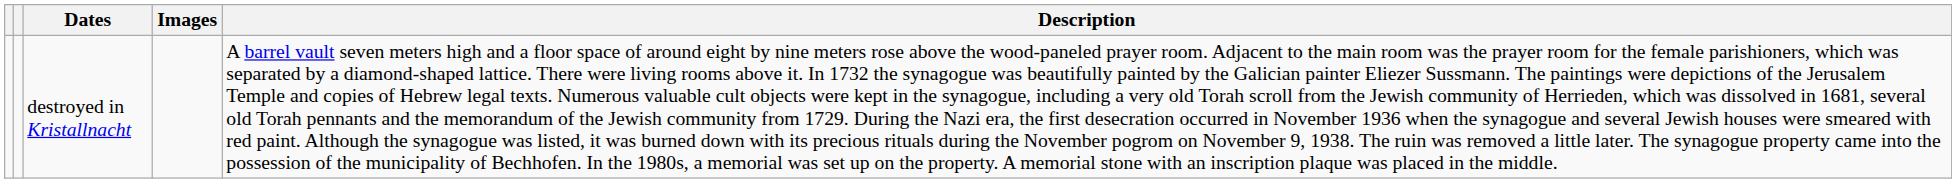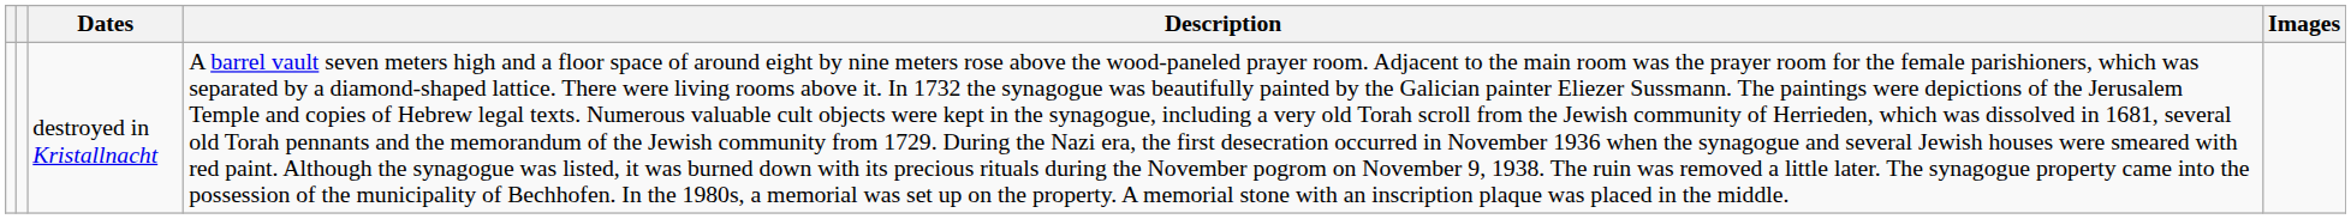 <table class="wikitable sortable"style="border: 1px solid gray; border-collapse: collapse;"width="100%"cellspacing="1"cellpadding="2">
 <tr>
 <th></th>
 <th></th>
 <th>Dates</th>
+<th class="unsortable">Description</th>
 <th class="unsortable">Images</th>
-<th class="unsortable">Description</th>
 </tr>
 <tr id="B">
 <td></td>
 <td></td>
 <td><br>destroyed in <em><a href='#'>Kristallnacht</a></em></td>
+<td>A <a href='#'>barrel vault</a> seven meters high and a floor space of around eight by nine meters rose above the wood-paneled prayer room. Adjacent to the main room was the prayer room for the female parishioners, which was separated by a diamond-shaped lattice. There were living rooms above it. In 1732 the synagogue was beautifully painted by the Galician painter Eliezer Sussmann. The paintings were depictions of the Jerusalem Temple and copies of Hebrew legal texts. Numerous valuable cult objects were kept in the synagogue, including a very old Torah scroll from the Jewish community of Herrieden, which was dissolved in 1681, several old Torah pennants and the memorandum of the Jewish community from 1729. During the Nazi era, the first desecration occurred in November 1936 when the synagogue and several Jewish houses were smeared with red paint. Although the synagogue was listed, it was burned down with its precious rituals during the November pogrom on November 9, 1938. The ruin was removed a little later. The synagogue property came into the possession of the municipality of Bechhofen. In the 1980s, a memorial was set up on the property. A memorial stone with an inscription plaque was placed in the middle.</td>
 <td></td>
-<td>A <a href='#'>barrel vault</a> seven meters high and a floor space of around eight by nine meters rose above the wood-paneled prayer room. Adjacent to the main room was the prayer room for the female parishioners, which was separated by a diamond-shaped lattice. There were living rooms above it. In 1732 the synagogue was beautifully painted by the Galician painter Eliezer Sussmann. The paintings were depictions of the Jerusalem Temple and copies of Hebrew legal texts. Numerous valuable cult objects were kept in the synagogue, including a very old Torah scroll from the Jewish community of Herrieden, which was dissolved in 1681, several old Torah pennants and the memorandum of the Jewish community from 1729. During the Nazi era, the first desecration occurred in November 1936 when the synagogue and several Jewish houses were smeared with red paint. Although the synagogue was listed, it was burned down with its precious rituals during the November pogrom on November 9, 1938. The ruin was removed a little later. The synagogue property came into the possession of the municipality of Bechhofen. In the 1980s, a memorial was set up on the property. A memorial stone with an inscription plaque was placed in the middle.</td>
 </tr>
 </table>
